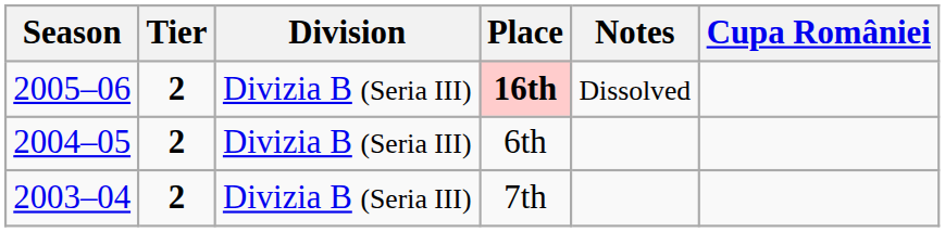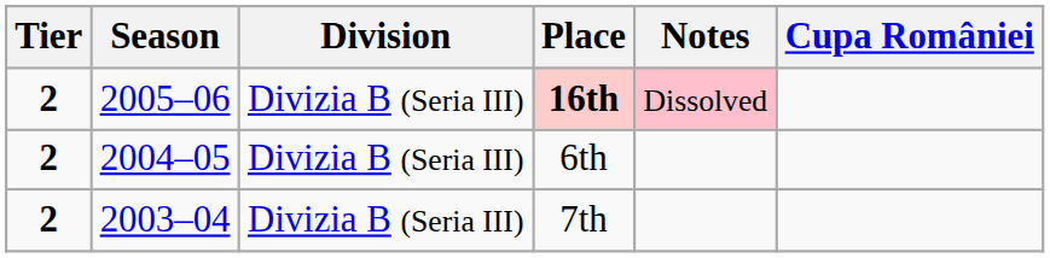 <table class="wikitable" style="text-align:center; font-size:90%">
 <tr>
+<th>Tier</th>
 <th>Season</th>
-<th>Tier</th>
 <th>Division</th>
 <th>Place</th>
 <th>Notes</th>
 <th><a href='#'>Cupa României</a></th>
 </tr>
 <tr>
+<td><strong>2</strong></td>
 <td><a href='#'>2005–06</a></td>
-<td><strong>2</strong></td>
 <td><a href='#'>Divizia B</a> <small>(Seria III)</small></td>
 <td align=center bgcolor=#FFCCCC><strong>16th</strong></td>
-<td><small>Dissolved</small></td>
+<td style="background: pink;"><small>Dissolved</small></td>
 <td></td>
 </tr>
 <tr>
+<td><strong>2</strong></td>
 <td><a href='#'>2004–05</a></td>
-<td><strong>2</strong></td>
 <td><a href='#'>Divizia B</a> <small>(Seria III)</small></td>
 <td>6th</td>
 <td></td>
 <td></td>
 </tr>
 <tr>
+<td><strong>2</strong></td>
 <td><a href='#'>2003–04</a></td>
-<td><strong>2</strong></td>
 <td><a href='#'>Divizia B</a> <small>(Seria III)</small></td>
 <td>7th</td>
 <td></td>
 <td></td>
 </tr>
 </table>
